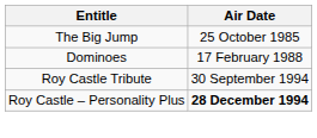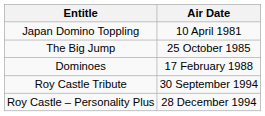 <table class="wikitable" style="text-align:center;">
 <tr>
 <th>Entitle</th>
 <th>Air Date</th>
+</tr>
+<tr>
+<td>Japan Domino Toppling</td>
+<td>10 April 1981</td>
 </tr>
 <tr>
 <td>The Big Jump</td>
 <td>25 October 1985</td>
 </tr>
 <tr>
 <td>Dominoes</td>
 <td>17 February 1988</td>
 </tr>
 <tr>
 <td>Roy Castle Tribute</td>
 <td>30 September 1994</td>
 </tr>
 <tr>
 <td>Roy Castle – Personality Plus</td>
-<td><strong>28 December 1994</strong></td>
+<td>28 December 1994</td>
 </tr>
 </table>
